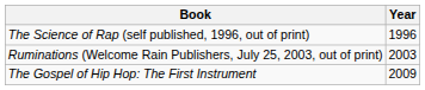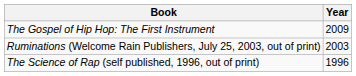 <table class="wikitable">
 <tr style="background:#ccc; text-align:center;">
 <th style="text-align:center;">Book</th>
 <th style="text-align:center;">Year</th>
 </tr>
 <tr>
-<td><em>The Science of Rap</em> (self published, 1996, out of print)</td>
-<td>1996</td>
+<td><em>The Gospel of Hip Hop: The First Instrument</em></td>
+<td>2009</td>
 </tr>
 <tr>
 <td><em>Ruminations</em> (Welcome Rain Publishers, July 25, 2003, out of print)</td>
 <td>2003</td>
 </tr>
 <tr>
-<td><em>The Gospel of Hip Hop: The First Instrument</em></td>
-<td>2009</td>
+<td><em>The Science of Rap</em> (self published, 1996, out of print)</td>
+<td>1996</td>
 </tr>
 </table>
